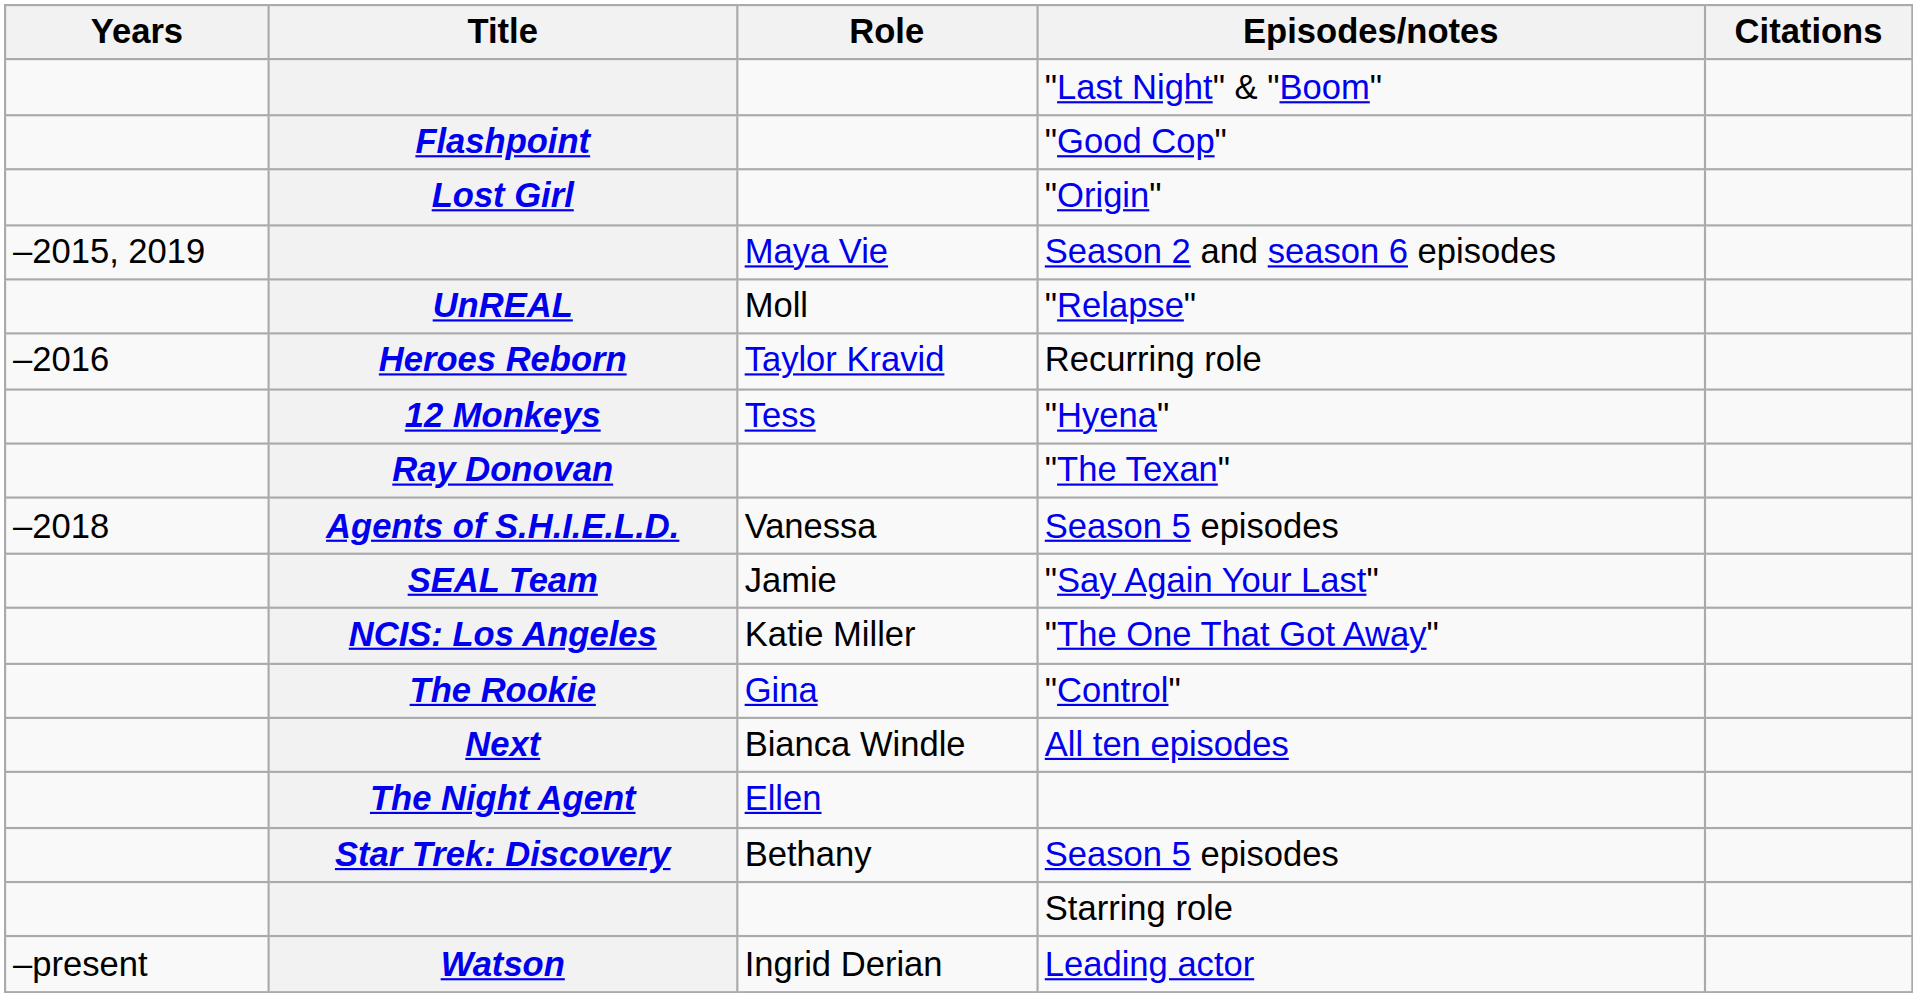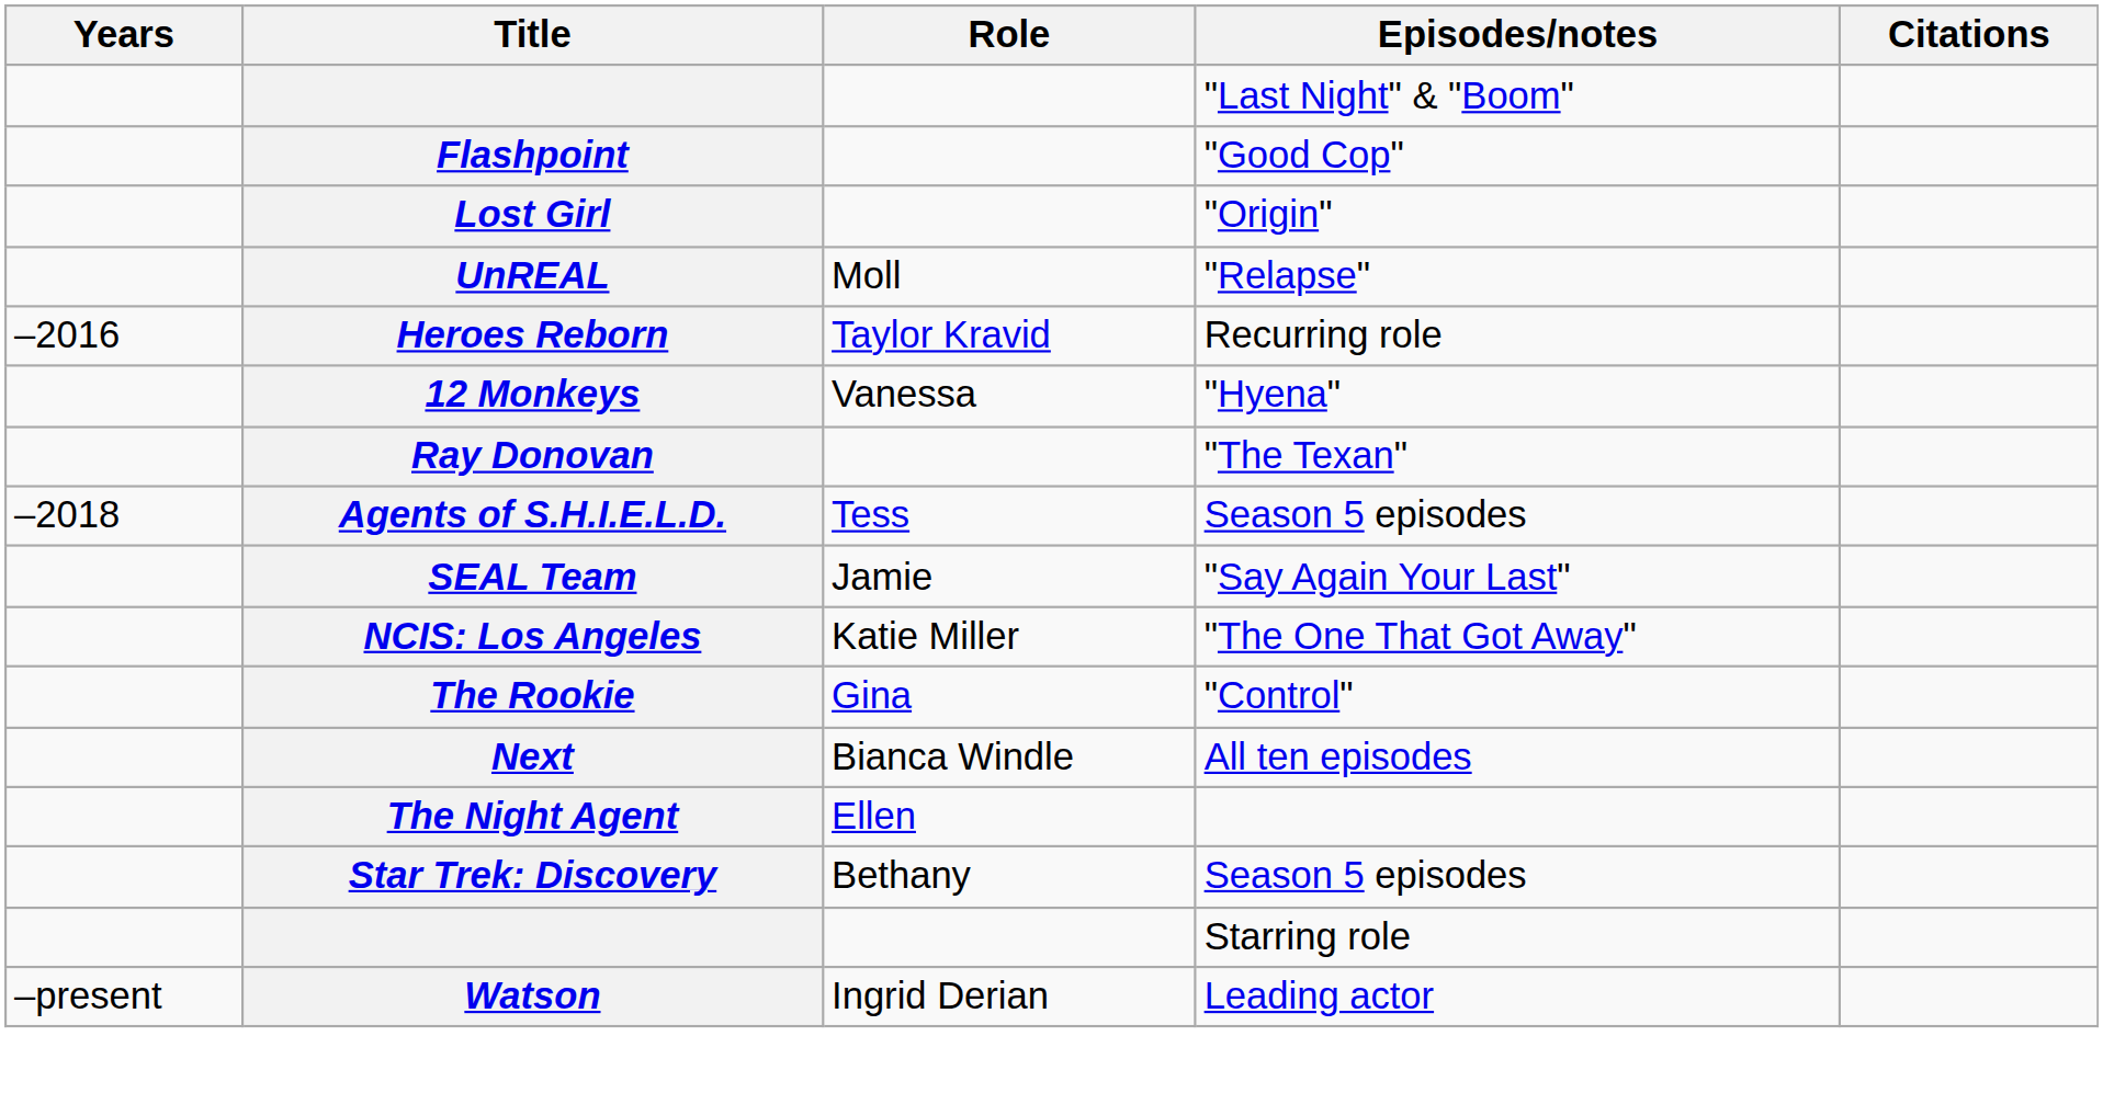 <table class="wikitable plainrowheaders sortable" style="width: 100%;">
 <tr>
 <th>Years</th>
 <th>Title</th>
 <th>Role</th>
 <th class="unsortable">Episodes/notes</th>
 <th class="unsortable">Citations</th>
 </tr>
 <tr>
 <td></td>
 <th scope="row"><em></em></th>
 <td></td>
 <td>"<a href='#'>Last Night</a>" & "<a href='#'>Boom</a>"</td>
 <td></td>
 </tr>
 <tr>
 <td></td>
 <th scope="row"><a href='#'><em>Flashpoint</em></a></th>
 <td></td>
 <td>"<a href='#'>Good Cop</a>"</td>
 <td></td>
 </tr>
 <tr>
 <td></td>
 <th scope="row"><a href='#'><em>Lost Girl</em></a></th>
 <td></td>
 <td>"<a href='#'>Origin</a>"</td>
 <td></td>
 </tr>
 <tr>
-<td>–2015, 2019</td>
-<th scope="row"><em></em></th>
-<td><a href='#'>Maya Vie</a></td>
-<td><a href='#'>Season 2</a> and <a href='#'>season 6</a> episodes</td>
-<td></td>
-</tr>
-<tr>
 <td></td>
 <th scope="row"><a href='#'><em>UnREAL</em></a></th>
 <td>Moll</td>
 <td>"<a href='#'>Relapse</a>"</td>
 <td></td>
 </tr>
 <tr>
 <td>–2016</td>
 <th scope="row"><a href='#'><em>Heroes Reborn</em></a></th>
 <td><a href='#'>Taylor Kravid</a></td>
 <td>Recurring role</td>
 <td></td>
 </tr>
 <tr>
 <td></td>
 <th scope="row"><a href='#'><em>12 Monkeys</em></a></th>
-<td><a href='#'>Tess</a></td>
+<td>Vanessa</td>
 <td>"<a href='#'>Hyena</a>"</td>
 <td></td>
 </tr>
 <tr>
 <td></td>
 <th scope="row"><em><a href='#'>Ray Donovan</a></em></th>
 <td></td>
 <td>"<a href='#'>The Texan</a>"</td>
 <td></td>
 </tr>
 <tr>
 <td>–2018</td>
 <th scope="row"><em><a href='#'>Agents of S.H.I.E.L.D.</a></em></th>
-<td>Vanessa</td>
+<td><a href='#'>Tess</a></td>
 <td><a href='#'>Season 5</a> episodes</td>
 <td></td>
 </tr>
 <tr>
 <td></td>
 <th scope="row"><a href='#'><em>SEAL Team</em></a></th>
 <td>Jamie</td>
 <td>"<a href='#'>Say Again Your Last</a>"</td>
 <td></td>
 </tr>
 <tr>
 <td></td>
 <th scope="row"><em><a href='#'>NCIS: Los Angeles</a></em></th>
 <td>Katie Miller</td>
 <td>"<a href='#'>The One That Got Away</a>"</td>
 <td></td>
 </tr>
 <tr>
 <td></td>
 <th scope="row"><a href='#'><em>The Rookie</em></a></th>
 <td><a href='#'>Gina</a></td>
 <td>"<a href='#'>Control</a>"</td>
 <td></td>
 </tr>
 <tr>
 <td></td>
 <th scope="row"><a href='#'><em>Next</em></a></th>
 <td>Bianca Windle</td>
 <td><a href='#'>All ten episodes</a></td>
 <td></td>
 </tr>
 <tr>
 <td></td>
 <th scope="row"><em><a href='#'>The Night Agent</a></em></th>
 <td><a href='#'>Ellen</a></td>
 <td></td>
 <td></td>
 </tr>
 <tr>
 <td></td>
 <th scope="row"><em><a href='#'>Star Trek: Discovery</a></em></th>
 <td>Bethany</td>
 <td><a href='#'>Season 5</a> episodes</td>
 <td></td>
 </tr>
 <tr>
 <td></td>
 <th scope="row"><em></em></th>
 <td></td>
 <td>Starring role</td>
 <td></td>
 </tr>
 <tr>
 <td>–present</td>
 <th scope="row"><a href='#'><em>Watson</em></a></th>
 <td>Ingrid Derian</td>
 <td><a href='#'>Leading actor</a></td>
 <td></td>
 </tr>
 </table>
